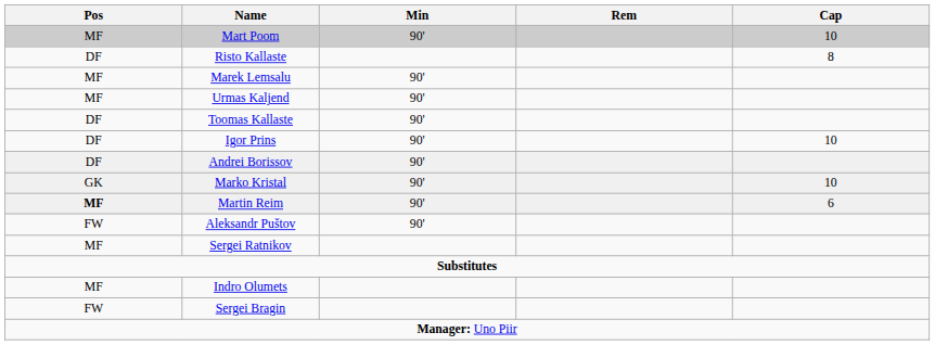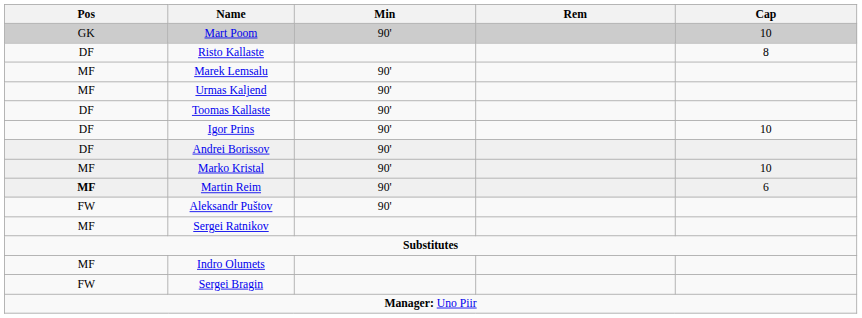 <table class="wikitable collapsible collapsed" align="center" style="font-size:85%; text-align:center;" width="50%">
 <tr>
 <th>Pos</th>
 <th width=140>Name</th>
 <th>Min</th>
 <th>Rem</th>
 <th>Cap</th>
 </tr>
 <tr bgcolor="cccccc">
-<td>MF</td>
+<td>GK</td>
 <td><a href='#'>Mart Poom</a></td>
 <td>90'</td>
 <td></td>
 <td>10</td>
 </tr>
 <tr>
 <td>DF</td>
 <td><a href='#'>Risto Kallaste</a></td>
 <td></td>
 <td></td>
 <td>8</td>
 </tr>
 <tr>
 <td>MF</td>
 <td><a href='#'>Marek Lemsalu</a></td>
 <td>90'</td>
 <td></td>
 <td></td>
 </tr>
 <tr>
 <td>MF</td>
 <td><a href='#'>Urmas Kaljend</a></td>
 <td>90'</td>
 <td></td>
 <td></td>
 </tr>
 <tr>
 <td>DF</td>
 <td><a href='#'>Toomas Kallaste</a></td>
 <td>90'</td>
 <td></td>
 <td></td>
 </tr>
 <tr>
 <td>DF</td>
 <td><a href='#'>Igor Prins</a></td>
 <td>90'</td>
 <td></td>
 <td>10</td>
 </tr>
 <tr bgcolor="#F0F0F0">
 <td>DF</td>
 <td><a href='#'>Andrei Borissov</a></td>
 <td>90'</td>
 <td></td>
 <td></td>
 </tr>
 <tr bgcolor="#F0F0F0">
-<td>GK</td>
+<td>MF</td>
 <td><a href='#'>Marko Kristal</a></td>
 <td>90'</td>
 <td></td>
 <td>10</td>
 </tr>
 <tr bgcolor="#F0F0F0">
 <td><strong>MF</strong></td>
 <td><a href='#'>Martin Reim</a></td>
 <td>90'</td>
 <td></td>
 <td>6</td>
 </tr>
 <tr>
 <td>FW</td>
 <td><a href='#'>Aleksandr Puštov</a></td>
 <td>90'</td>
 <td></td>
 <td></td>
 </tr>
 <tr>
 <td>MF</td>
 <td><a href='#'>Sergei Ratnikov</a></td>
 <td></td>
 <td></td>
 <td></td>
 </tr>
 <tr>
 <td colspan=5 align=center><strong>Substitutes</strong></td>
 </tr>
 <tr>
 <td>MF</td>
 <td><a href='#'>Indro Olumets</a></td>
 <td></td>
 <td></td>
 <td></td>
 </tr>
 <tr>
 <td>FW</td>
 <td><a href='#'>Sergei Bragin</a></td>
 <td></td>
 <td></td>
 <td></td>
 </tr>
 <tr>
 <td colspan=5 align=center><strong>Manager:</strong>  <a href='#'>Uno Piir</a></td>
 </tr>
 </table>
